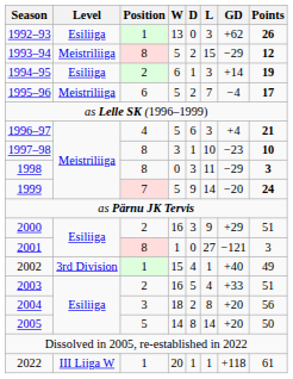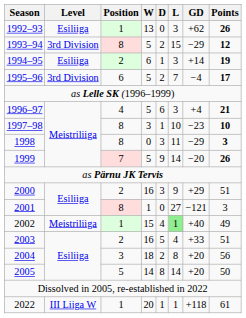 <table class="wikitable">
 <tr>
 <th>Season</th>
 <th>Level</th>
 <th>Position</th>
 <th>W</th>
 <th>D</th>
 <th>L</th>
 <th>GD</th>
 <th>Points</th>
 </tr>
 <tr align=center>
 <td><a href='#'>1992–93</a></td>
 <td><a href='#'>Esiliiga</a></td>
 <td bgcolor="#DDFFDD">1</td>
 <td>13</td>
 <td>0</td>
 <td>3</td>
 <td>+62</td>
 <td><strong>26</strong></td>
 </tr>
 <tr align=center>
 <td><a href='#'>1993–94</a></td>
-<td><a href='#'>Meistriliiga</a></td>
+<td></em><a href='#'>3rd Division</a><em></td>
 <td style="background:#FFDDDD;">8</td>
 <td>5</td>
 <td>2</td>
 <td>15</td>
 <td>−29</td>
 <td><strong>12</strong></td>
 </tr>
 <tr align=center>
 <td><a href='#'>1994–95</a></td>
 <td><a href='#'>Esiliiga</a></td>
 <td bgcolor="#DDFFDD">2</td>
 <td>6</td>
 <td>1</td>
 <td>3</td>
 <td>+14</td>
 <td><strong>19</strong></td>
 </tr>
 <tr align=center>
 <td><a href='#'>1995–96</a></td>
-<td><a href='#'>Meistriliiga</a></td>
+<td></em><a href='#'>3rd Division</a><em></td>
 <td>6</td>
 <td>5</td>
 <td>2</td>
 <td>7</td>
 <td>−4</td>
 <td><strong>17</strong></td>
 </tr>
 <tr align=center>
 <td colspan="8"><em>as <strong>Lelle SK</strong> (</em>1996–1999)</td>
 </tr>
 <tr align="center">
 <td><a href='#'>1996–97</a></td>
 <td rowspan="4"><a href='#'>Meistriliiga</a></td>
 <td>4</td>
 <td>5</td>
 <td>6</td>
 <td>3</td>
 <td>+4</td>
 <td><strong>21</strong></td>
 </tr>
 <tr align="center">
 <td><a href='#'>1997–98</a></td>
 <td>8</td>
 <td>3</td>
 <td>1</td>
 <td>10</td>
 <td>−23</td>
 <td><strong>10</strong></td>
 </tr>
 <tr align="center">
 <td><a href='#'>1998</a></td>
 <td>8</td>
 <td>0</td>
 <td>3</td>
 <td>11</td>
 <td>−29</td>
 <td><strong>3</strong></td>
 </tr>
 <tr align=center>
 <td><a href='#'>1999</a></td>
 <td style="background:#FFDDDD;">7</td>
 <td>5</td>
 <td>9</td>
 <td>14</td>
 <td>−20</td>
-<td><strong>24</strong></td>
+<td><strong>26</strong></td>
 </tr>
 <tr align="center">
 <td colspan="8"><em>as <strong>Pärnu JK Tervis<strong><em></td>
 </tr>
 <tr align="center">
 <td><a href='#'>2000</a></td>
 <td rowspan="2"><a href='#'>Esiliiga</a></td>
 <td>2</td>
 <td>16</td>
 <td>3</td>
 <td>9</td>
 <td>+29</td>
 <td></strong>51<strong></td>
 </tr>
 <tr align="center">
 <td><a href='#'>2001</a></td>
 <td style="background:#FFDDDD;">8</td>
 <td>1</td>
 <td>0</td>
 <td>27</td>
 <td>−121</td>
 <td></strong>3<strong></td>
 </tr>
 <tr align=center>
 <td>2002</td>
-<td></em><a href='#'>3rd Division</a><em></td>
+<td><a href='#'>Meistriliiga</a></td>
 <td bgcolor="#DDFFDD">1</td>
 <td>15</td>
 <td>4</td>
-<td>1</td>
+<td style="background: lightgreen;">1</td>
 <td>+40</td>
 <td></strong>49<strong></td>
 </tr>
 <tr align="center">
 <td><a href='#'>2003</a></td>
 <td rowspan="3"><a href='#'>Esiliiga</a></td>
 <td>2</td>
 <td>16</td>
 <td>5</td>
 <td>4</td>
 <td>+33</td>
 <td></strong>51<strong></td>
 </tr>
 <tr align="center">
 <td><a href='#'>2004</a></td>
 <td>3</td>
 <td>18</td>
 <td>2</td>
 <td>8</td>
 <td>+20</td>
 <td></strong>56<strong></td>
 </tr>
 <tr align="center">
 <td><a href='#'>2005</a></td>
 <td>5</td>
 <td>14</td>
 <td>8</td>
 <td>14</td>
 <td>+20</td>
 <td></strong>50<strong></td>
 </tr>
 <tr align=center>
 <td colspan="8"></em>Dissolved in 2005, re-established in 2022<em></td>
 </tr>
 <tr align="center">
 <td>2022</td>
 <td><a href='#'>III Liiga W</a></td>
 <td>1</td>
 <td>20</td>
 <td>1</td>
 <td>1</td>
 <td>+118</td>
 <td></strong>61<strong></td>
 </tr>
 </table>
